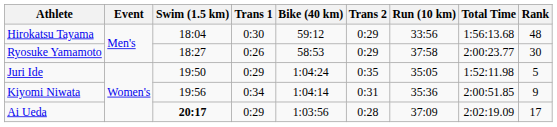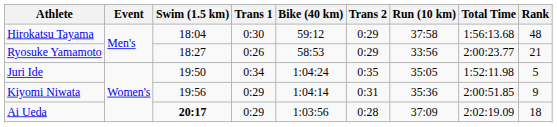 <table class="wikitable" style="font-size:90%;">
 <tr>
 <th>Athlete</th>
 <th>Event</th>
 <th>Swim (1.5 km)</th>
 <th>Trans 1</th>
 <th>Bike (40 km)</th>
 <th>Trans 2</th>
 <th>Run (10 km)</th>
 <th>Total Time</th>
 <th>Rank</th>
 </tr>
 <tr align=center>
 <td align=left><a href='#'>Hirokatsu Tayama</a></td>
 <td align=left rowspan=2><a href='#'>Men's</a></td>
 <td>18:04</td>
 <td>0:30</td>
 <td>59:12</td>
 <td>0:29</td>
-<td>33:56</td>
+<td>37:58</td>
 <td>1:56:13.68</td>
 <td>48</td>
 </tr>
 <tr align=center>
 <td align=left><a href='#'>Ryosuke Yamamoto</a></td>
 <td>18:27</td>
 <td>0:26</td>
 <td>58:53</td>
 <td>0:29</td>
-<td>37:58</td>
+<td>33:56</td>
 <td>2:00:23.77</td>
-<td>30</td>
+<td>21</td>
 </tr>
 <tr align=center>
 <td align=left><a href='#'>Juri Ide</a></td>
 <td align=left rowspan=3><a href='#'>Women's</a></td>
 <td>19:50</td>
-<td>0:29</td>
+<td>0:34</td>
 <td>1:04:24</td>
 <td>0:35</td>
 <td>35:05</td>
 <td>1:52:11.98</td>
 <td>5</td>
 </tr>
 <tr align=center>
 <td align=left><a href='#'>Kiyomi Niwata</a></td>
 <td>19:56</td>
-<td>0:34</td>
+<td>0:29</td>
 <td>1:04:14</td>
 <td>0:31</td>
 <td>35:36</td>
 <td>2:00:51.85</td>
 <td>9</td>
 </tr>
 <tr align=center>
 <td align=left><a href='#'>Ai Ueda</a></td>
 <td><strong>20:17</strong></td>
 <td>0:29</td>
 <td>1:03:56</td>
 <td>0:28</td>
 <td>37:09</td>
 <td>2:02:19.09</td>
-<td>17</td>
+<td>18</td>
 </tr>
 </table>
